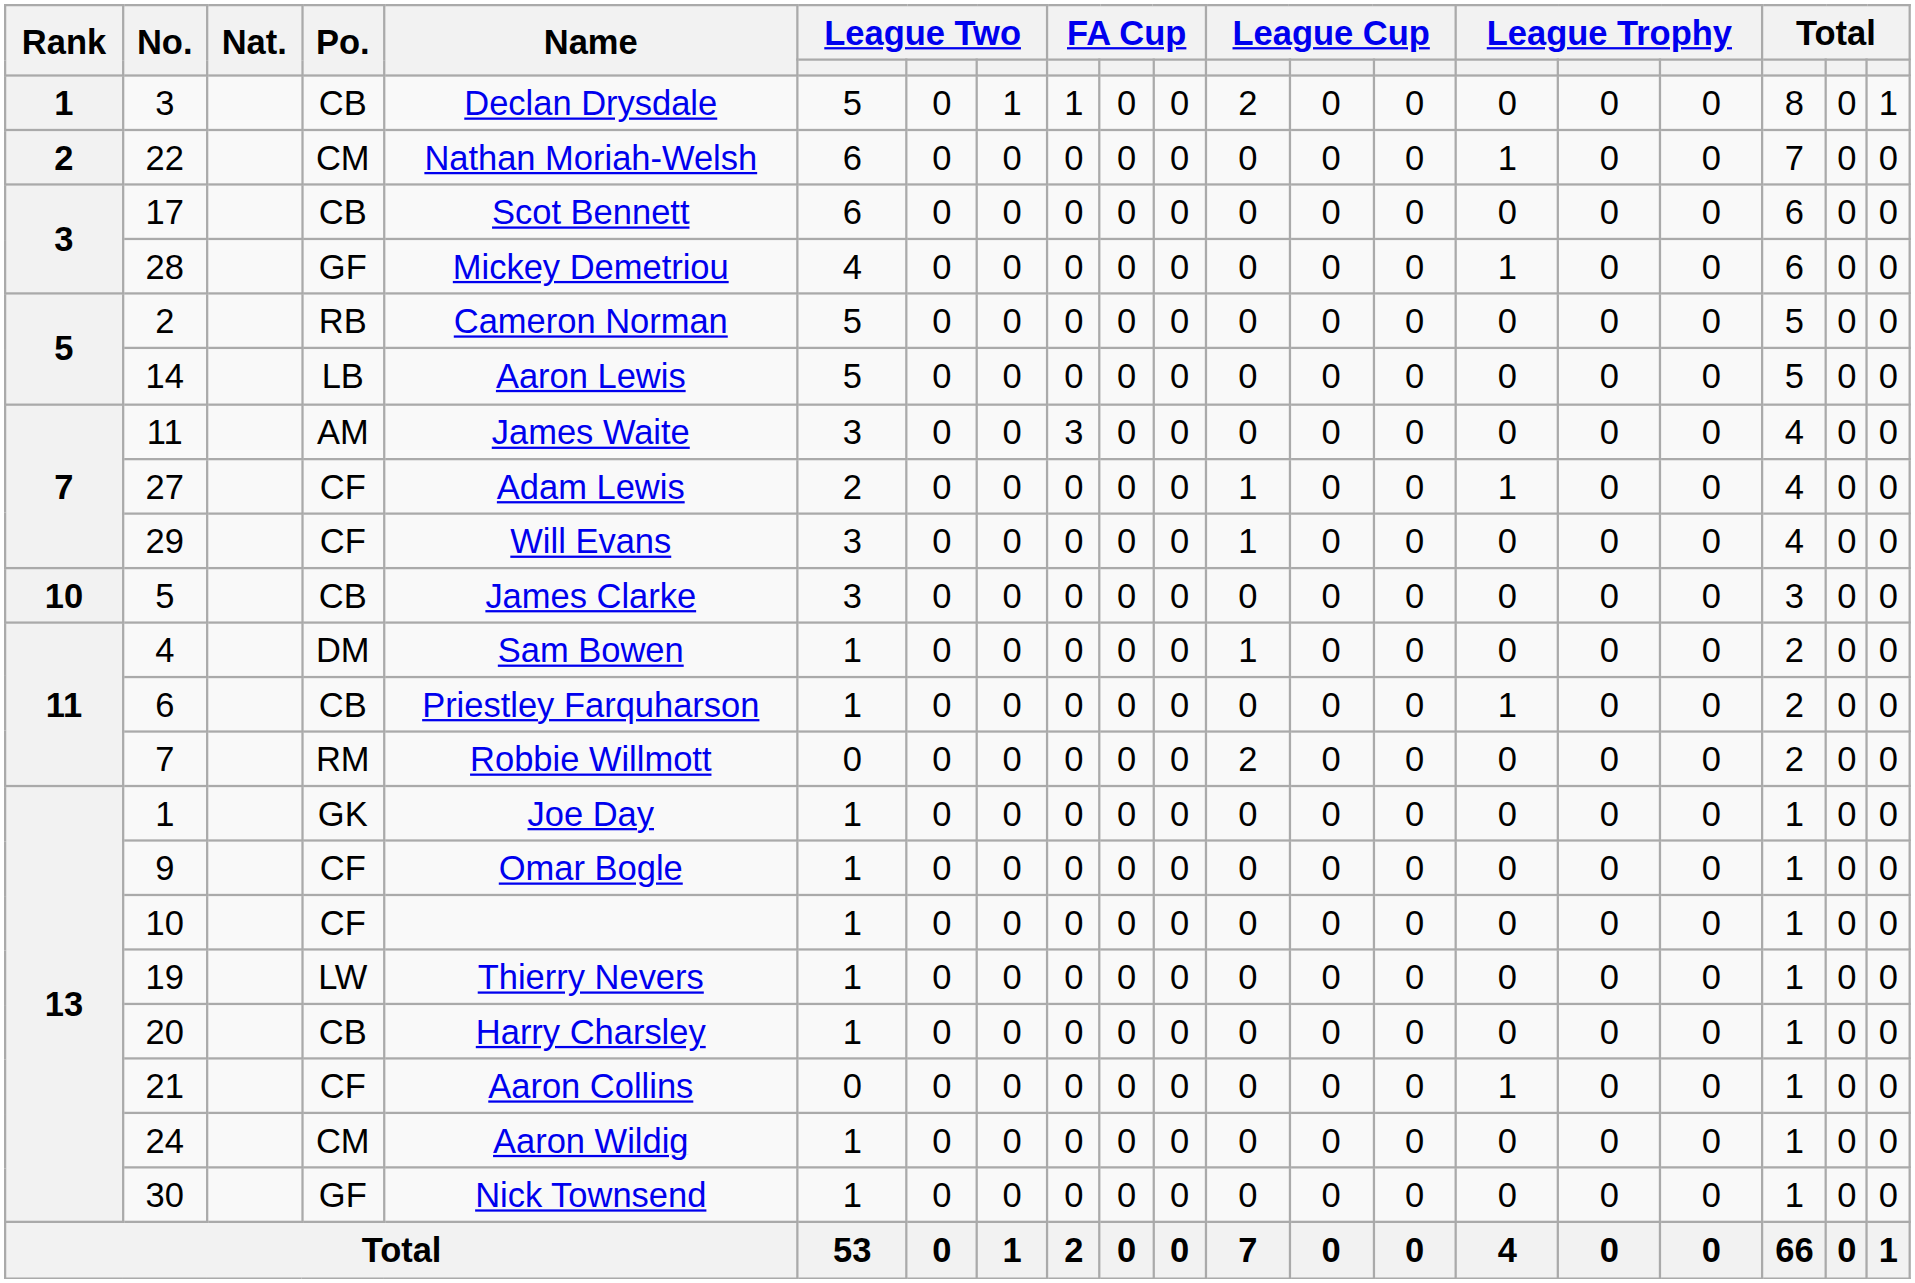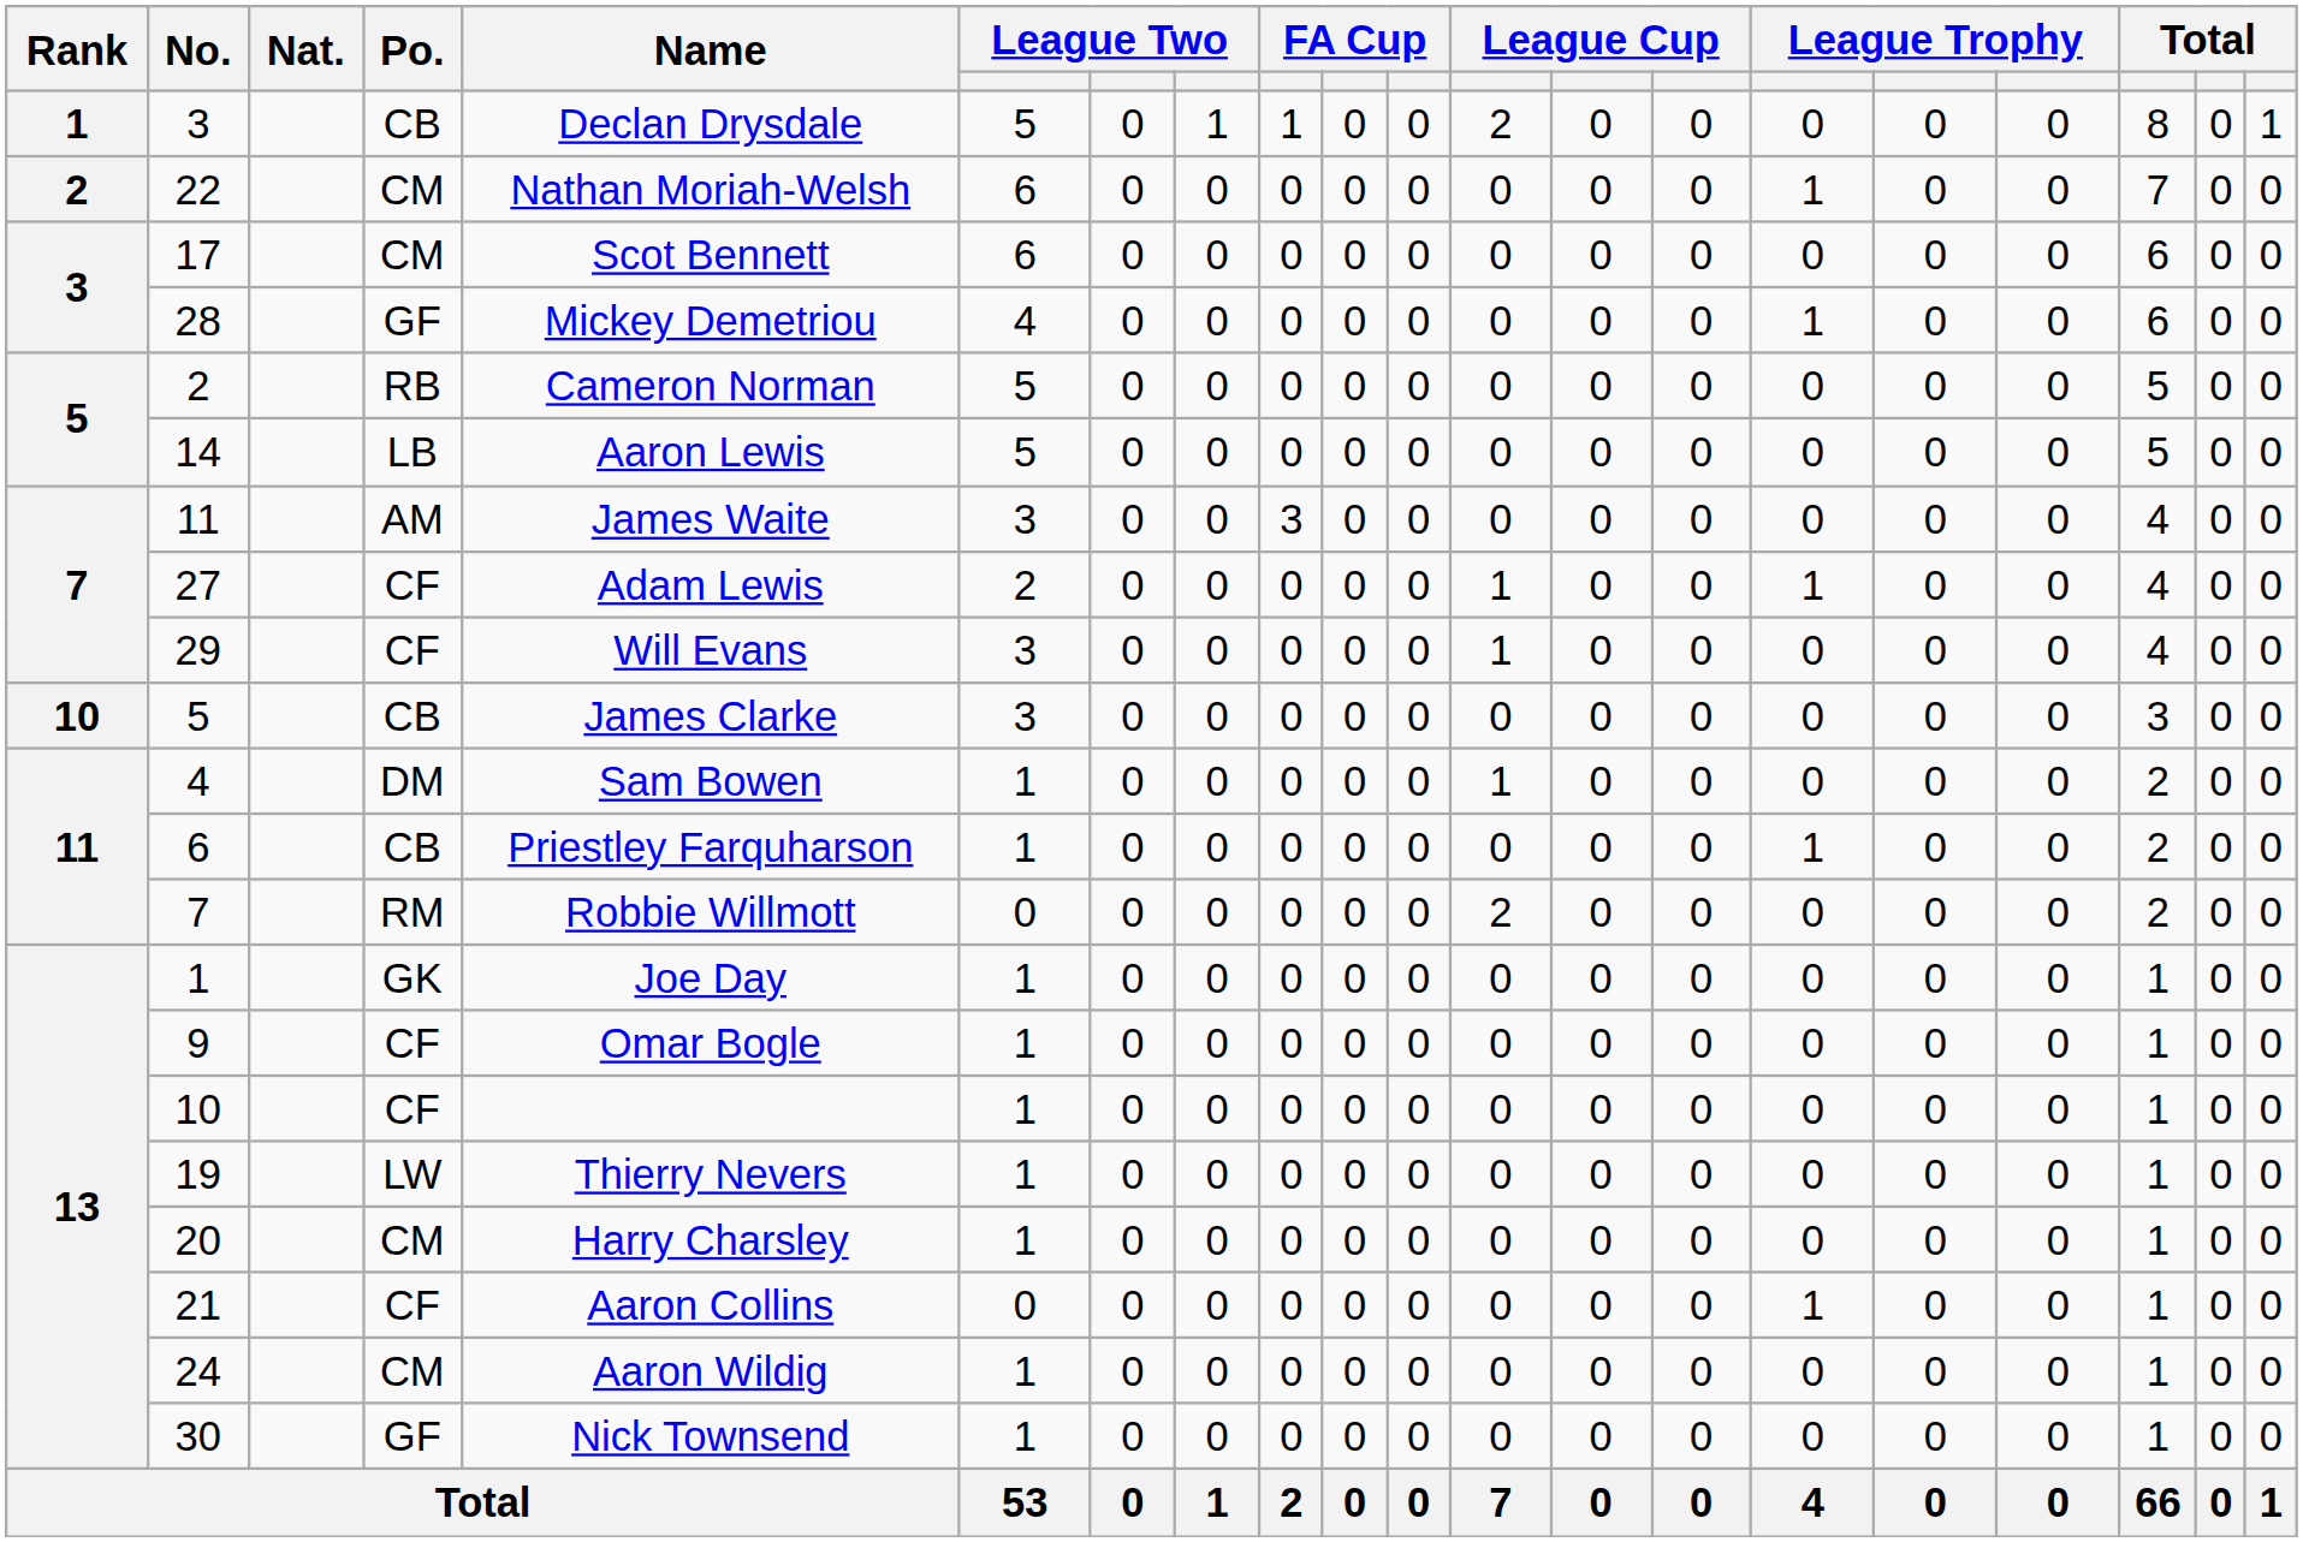 <table class="wikitable" style="text-align:center; font-size:95%; width:95%;">
 <tr>
 <th rowspan=2>Rank</th>
 <th rowspan=2>No.</th>
 <th rowspan=2>Nat.</th>
 <th rowspan=2>Po.</th>
 <th rowspan=2>Name</th>
 <th colspan=3><a href='#'>League Two</a></th>
 <th colspan=3><a href='#'>FA Cup</a></th>
 <th colspan=3><a href='#'>League Cup</a></th>
 <th colspan=3><a href='#'>League Trophy</a></th>
 <th colspan=3>Total</th>
 </tr>
 <tr>
 <th></th>
 <th></th>
 <th></th>
 <th></th>
 <th></th>
 <th></th>
 <th></th>
 <th></th>
 <th></th>
 <th></th>
 <th></th>
 <th></th>
 <th></th>
 <th></th>
 <th></th>
 </tr>
 <tr>
 <th rowspan=1>1</th>
 <td>3</td>
 <td></td>
 <td>CB</td>
 <td><a href='#'>Declan Drysdale</a></td>
 <td>5</td>
 <td>0</td>
 <td>1</td>
 <td>1</td>
 <td>0</td>
 <td>0</td>
 <td>2</td>
 <td>0</td>
 <td>0</td>
 <td>0</td>
 <td>0</td>
 <td>0</td>
 <td>8</td>
 <td>0</td>
 <td>1</td>
 </tr>
 <tr>
 <th rowspan=1>2</th>
 <td>22</td>
 <td></td>
 <td>CM</td>
 <td><a href='#'>Nathan Moriah-Welsh</a></td>
 <td>6</td>
 <td>0</td>
 <td>0</td>
 <td>0</td>
 <td>0</td>
 <td>0</td>
 <td>0</td>
 <td>0</td>
 <td>0</td>
 <td>1</td>
 <td>0</td>
 <td>0</td>
 <td>7</td>
 <td>0</td>
 <td>0</td>
 </tr>
 <tr>
 <th rowspan=2>3</th>
 <td>17</td>
 <td></td>
-<td>CB</td>
+<td>CM</td>
 <td><a href='#'>Scot Bennett</a></td>
 <td>6</td>
 <td>0</td>
 <td>0</td>
 <td>0</td>
 <td>0</td>
 <td>0</td>
 <td>0</td>
 <td>0</td>
 <td>0</td>
 <td>0</td>
 <td>0</td>
 <td>0</td>
 <td>6</td>
 <td>0</td>
 <td>0</td>
 </tr>
 <tr>
 <td>28</td>
 <td></td>
 <td>GF</td>
 <td><a href='#'>Mickey Demetriou</a></td>
 <td>4</td>
 <td>0</td>
 <td>0</td>
 <td>0</td>
 <td>0</td>
 <td>0</td>
 <td>0</td>
 <td>0</td>
 <td>0</td>
 <td>1</td>
 <td>0</td>
 <td>0</td>
 <td>6</td>
 <td>0</td>
 <td>0</td>
 </tr>
 <tr>
 <th rowspan=2>5</th>
 <td>2</td>
 <td></td>
 <td>RB</td>
 <td><a href='#'>Cameron Norman</a></td>
 <td>5</td>
 <td>0</td>
 <td>0</td>
 <td>0</td>
 <td>0</td>
 <td>0</td>
 <td>0</td>
 <td>0</td>
 <td>0</td>
 <td>0</td>
 <td>0</td>
 <td>0</td>
 <td>5</td>
 <td>0</td>
 <td>0</td>
 </tr>
 <tr>
 <td>14</td>
 <td></td>
 <td>LB</td>
 <td><a href='#'>Aaron Lewis</a></td>
 <td>5</td>
 <td>0</td>
 <td>0</td>
 <td>0</td>
 <td>0</td>
 <td>0</td>
 <td>0</td>
 <td>0</td>
 <td>0</td>
 <td>0</td>
 <td>0</td>
 <td>0</td>
 <td>5</td>
 <td>0</td>
 <td>0</td>
 </tr>
 <tr>
 <th rowspan=3>7</th>
 <td>11</td>
 <td></td>
 <td>AM</td>
 <td><a href='#'>James Waite</a></td>
 <td>3</td>
 <td>0</td>
 <td>0</td>
 <td>3</td>
 <td>0</td>
 <td>0</td>
 <td>0</td>
 <td>0</td>
 <td>0</td>
 <td>0</td>
 <td>0</td>
 <td>0</td>
 <td>4</td>
 <td>0</td>
 <td>0</td>
 </tr>
 <tr>
 <td>27</td>
 <td></td>
 <td>CF</td>
 <td><a href='#'>Adam Lewis</a></td>
 <td>2</td>
 <td>0</td>
 <td>0</td>
 <td>0</td>
 <td>0</td>
 <td>0</td>
 <td>1</td>
 <td>0</td>
 <td>0</td>
 <td>1</td>
 <td>0</td>
 <td>0</td>
 <td>4</td>
 <td>0</td>
 <td>0</td>
 </tr>
 <tr>
 <td>29</td>
 <td></td>
 <td>CF</td>
 <td><a href='#'>Will Evans</a></td>
 <td>3</td>
 <td>0</td>
 <td>0</td>
 <td>0</td>
 <td>0</td>
 <td>0</td>
 <td>1</td>
 <td>0</td>
 <td>0</td>
 <td>0</td>
 <td>0</td>
 <td>0</td>
 <td>4</td>
 <td>0</td>
 <td>0</td>
 </tr>
 <tr>
 <th rowspan=1>10</th>
 <td>5</td>
 <td></td>
 <td>CB</td>
 <td><a href='#'>James Clarke</a></td>
 <td>3</td>
 <td>0</td>
 <td>0</td>
 <td>0</td>
 <td>0</td>
 <td>0</td>
 <td>0</td>
 <td>0</td>
 <td>0</td>
 <td>0</td>
 <td>0</td>
 <td>0</td>
 <td>3</td>
 <td>0</td>
 <td>0</td>
 </tr>
 <tr>
 <th rowspan=3>11</th>
 <td>4</td>
 <td></td>
 <td>DM</td>
 <td><a href='#'>Sam Bowen</a></td>
 <td>1</td>
 <td>0</td>
 <td>0</td>
 <td>0</td>
 <td>0</td>
 <td>0</td>
 <td>1</td>
 <td>0</td>
 <td>0</td>
 <td>0</td>
 <td>0</td>
 <td>0</td>
 <td>2</td>
 <td>0</td>
 <td>0</td>
 </tr>
 <tr>
 <td>6</td>
 <td></td>
 <td>CB</td>
 <td><a href='#'>Priestley Farquharson</a></td>
 <td>1</td>
 <td>0</td>
 <td>0</td>
 <td>0</td>
 <td>0</td>
 <td>0</td>
 <td>0</td>
 <td>0</td>
 <td>0</td>
 <td>1</td>
 <td>0</td>
 <td>0</td>
 <td>2</td>
 <td>0</td>
 <td>0</td>
 </tr>
 <tr>
 <td>7</td>
 <td></td>
 <td>RM</td>
 <td><a href='#'>Robbie Willmott</a></td>
 <td>0</td>
 <td>0</td>
 <td>0</td>
 <td>0</td>
 <td>0</td>
 <td>0</td>
 <td>2</td>
 <td>0</td>
 <td>0</td>
 <td>0</td>
 <td>0</td>
 <td>0</td>
 <td>2</td>
 <td>0</td>
 <td>0</td>
 </tr>
 <tr>
 <th rowspan=8>13</th>
 <td>1</td>
 <td></td>
 <td>GK</td>
 <td><a href='#'>Joe Day</a></td>
 <td>1</td>
 <td>0</td>
 <td>0</td>
 <td>0</td>
 <td>0</td>
 <td>0</td>
 <td>0</td>
 <td>0</td>
 <td>0</td>
 <td>0</td>
 <td>0</td>
 <td>0</td>
 <td>1</td>
 <td>0</td>
 <td>0</td>
 </tr>
 <tr>
 <td>9</td>
 <td></td>
 <td>CF</td>
 <td><a href='#'>Omar Bogle</a></td>
 <td>1</td>
 <td>0</td>
 <td>0</td>
 <td>0</td>
 <td>0</td>
 <td>0</td>
 <td>0</td>
 <td>0</td>
 <td>0</td>
 <td>0</td>
 <td>0</td>
 <td>0</td>
 <td>1</td>
 <td>0</td>
 <td>0</td>
 </tr>
 <tr>
 <td>10</td>
 <td></td>
 <td>CF</td>
 <td></td>
 <td>1</td>
 <td>0</td>
 <td>0</td>
 <td>0</td>
 <td>0</td>
 <td>0</td>
 <td>0</td>
 <td>0</td>
 <td>0</td>
 <td>0</td>
 <td>0</td>
 <td>0</td>
 <td>1</td>
 <td>0</td>
 <td>0</td>
 </tr>
 <tr>
 <td>19</td>
 <td></td>
 <td>LW</td>
 <td><a href='#'>Thierry Nevers</a></td>
 <td>1</td>
 <td>0</td>
 <td>0</td>
 <td>0</td>
 <td>0</td>
 <td>0</td>
 <td>0</td>
 <td>0</td>
 <td>0</td>
 <td>0</td>
 <td>0</td>
 <td>0</td>
 <td>1</td>
 <td>0</td>
 <td>0</td>
 </tr>
 <tr>
 <td>20</td>
 <td></td>
-<td>CB</td>
+<td>CM</td>
 <td><a href='#'>Harry Charsley</a></td>
 <td>1</td>
 <td>0</td>
 <td>0</td>
 <td>0</td>
 <td>0</td>
 <td>0</td>
 <td>0</td>
 <td>0</td>
 <td>0</td>
 <td>0</td>
 <td>0</td>
 <td>0</td>
 <td>1</td>
 <td>0</td>
 <td>0</td>
 </tr>
 <tr>
 <td>21</td>
 <td></td>
 <td>CF</td>
 <td><a href='#'>Aaron Collins</a></td>
 <td>0</td>
 <td>0</td>
 <td>0</td>
 <td>0</td>
 <td>0</td>
 <td>0</td>
 <td>0</td>
 <td>0</td>
 <td>0</td>
 <td>1</td>
 <td>0</td>
 <td>0</td>
 <td>1</td>
 <td>0</td>
 <td>0</td>
 </tr>
 <tr>
 <td>24</td>
 <td></td>
 <td>CM</td>
 <td><a href='#'>Aaron Wildig</a></td>
 <td>1</td>
 <td>0</td>
 <td>0</td>
 <td>0</td>
 <td>0</td>
 <td>0</td>
 <td>0</td>
 <td>0</td>
 <td>0</td>
 <td>0</td>
 <td>0</td>
 <td>0</td>
 <td>1</td>
 <td>0</td>
 <td>0</td>
 </tr>
 <tr>
 <td>30</td>
 <td></td>
 <td>GF</td>
 <td><a href='#'>Nick Townsend</a></td>
 <td>1</td>
 <td>0</td>
 <td>0</td>
 <td>0</td>
 <td>0</td>
 <td>0</td>
 <td>0</td>
 <td>0</td>
 <td>0</td>
 <td>0</td>
 <td>0</td>
 <td>0</td>
 <td>1</td>
 <td>0</td>
 <td>0</td>
 </tr>
 <tr>
 <th colspan=5>Total</th>
 <th>53</th>
 <th>0</th>
 <th>1</th>
 <th>2</th>
 <th>0</th>
 <th>0</th>
 <th>7</th>
 <th>0</th>
 <th>0</th>
 <th>4</th>
 <th>0</th>
 <th>0</th>
 <th>66</th>
 <th>0</th>
 <th>1</th>
 </tr>
 </table>
